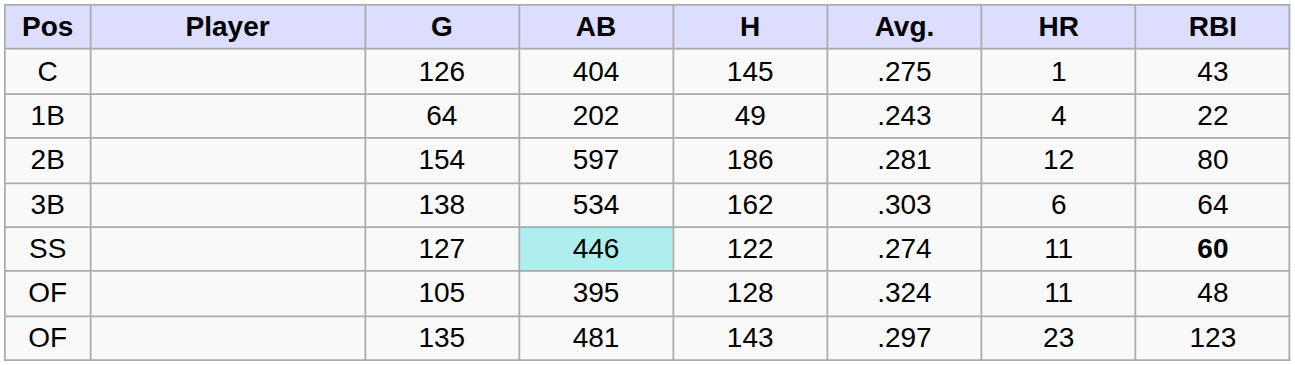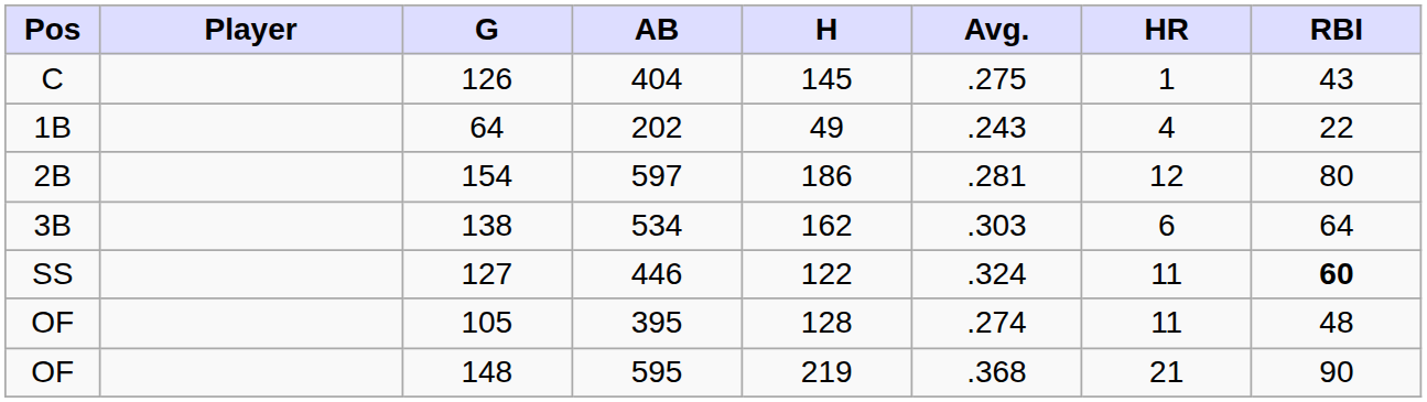 <table class="wikitable sortable">
 <tr>
 <th style="background:#ddf; width:5%;">Pos</th>
 <th style="background:#ddf; width:16%;">Player</th>
 <th style="background:#ddf; width:9%;">G</th>
 <th style="background:#ddf; width:9%;">AB</th>
 <th style="background:#ddf; width:9%;">H</th>
 <th style="background:#ddf; width:9%;">Avg.</th>
 <th style="background:#ddf; width:9%;">HR</th>
 <th style="background:#ddf; width:9%;">RBI</th>
 </tr>
 <tr style="text-align:center;">
 <td>C</td>
 <td></td>
 <td>126</td>
 <td>404</td>
 <td>145</td>
 <td>.275</td>
 <td>1</td>
 <td>43</td>
 </tr>
 <tr style="text-align:center;">
 <td>1B</td>
 <td></td>
 <td>64</td>
 <td>202</td>
 <td>49</td>
 <td>.243</td>
 <td>4</td>
 <td>22</td>
 </tr>
 <tr style="text-align:center;">
 <td>2B</td>
 <td></td>
 <td>154</td>
 <td>597</td>
 <td>186</td>
 <td>.281</td>
 <td>12</td>
 <td>80</td>
 </tr>
 <tr style="text-align:center;">
 <td>3B</td>
 <td></td>
 <td>138</td>
 <td>534</td>
 <td>162</td>
 <td>.303</td>
 <td>6</td>
 <td>64</td>
 </tr>
 <tr style="text-align:center;">
 <td>SS</td>
 <td></td>
 <td>127</td>
-<td style="background: paleturquoise;">446</td>
+<td>446</td>
 <td>122</td>
-<td>.274</td>
+<td>.324</td>
 <td>11</td>
 <td><strong>60</strong></td>
 </tr>
 <tr style="text-align:center;">
 <td>OF</td>
 <td></td>
 <td>105</td>
 <td>395</td>
 <td>128</td>
-<td>.324</td>
+<td>.274</td>
 <td>11</td>
 <td>48</td>
 </tr>
 <tr style="text-align:center;">
 <td>OF</td>
 <td></td>
-<td>135</td>
-<td>481</td>
-<td>143</td>
-<td>.297</td>
-<td>23</td>
-<td>123</td>
+<td>148</td>
+<td>595</td>
+<td>219</td>
+<td>.368</td>
+<td>21</td>
+<td>90</td>
 </tr>
 </table>
